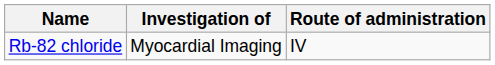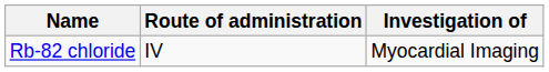 <table class="wikitable" style="font-size:95%">
 <tr>
 <th>Name</th>
+<th>Route of administration</th>
 <th>Investigation of</th>
-<th>Route of administration</th>
 </tr>
 <tr>
 <td><a href='#'>Rb-82 chloride</a></td>
+<td>IV</td>
 <td>Myocardial Imaging</td>
-<td>IV</td>
 </tr>
 </table>
